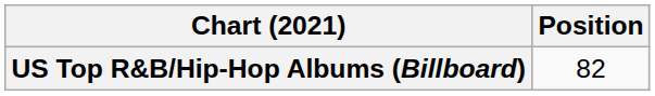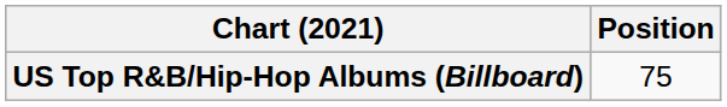 <table class="wikitable plainrowheaders" style="text-align:center">
 <tr>
 <th scope="col">Chart (2021)</th>
 <th scope="col">Position</th>
 </tr>
 <tr>
 <th scope="row">US Top R&B/Hip-Hop Albums (<em>Billboard</em>)</th>
-<td>82</td>
+<td>75</td>
 </tr>
 </table>
